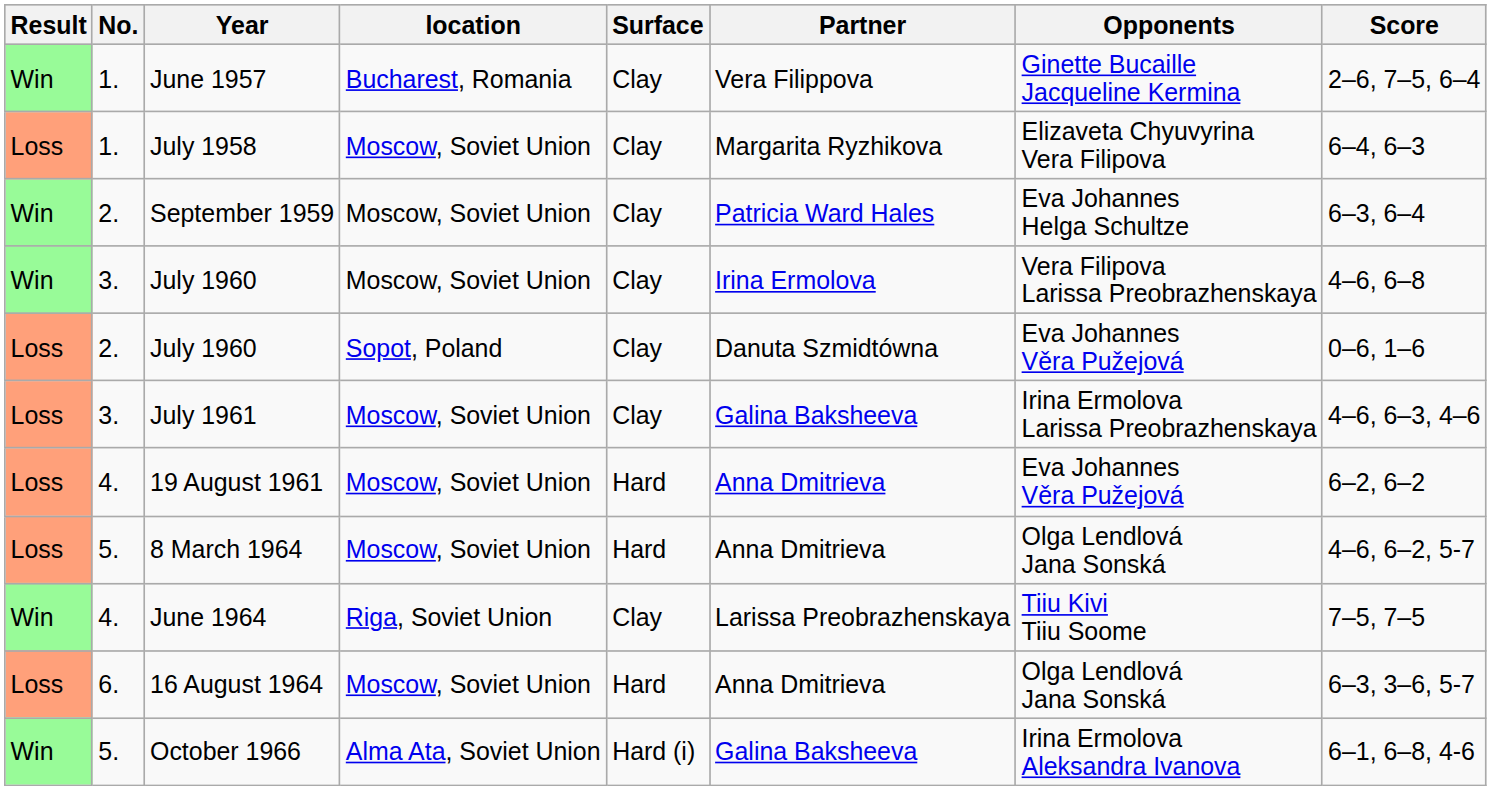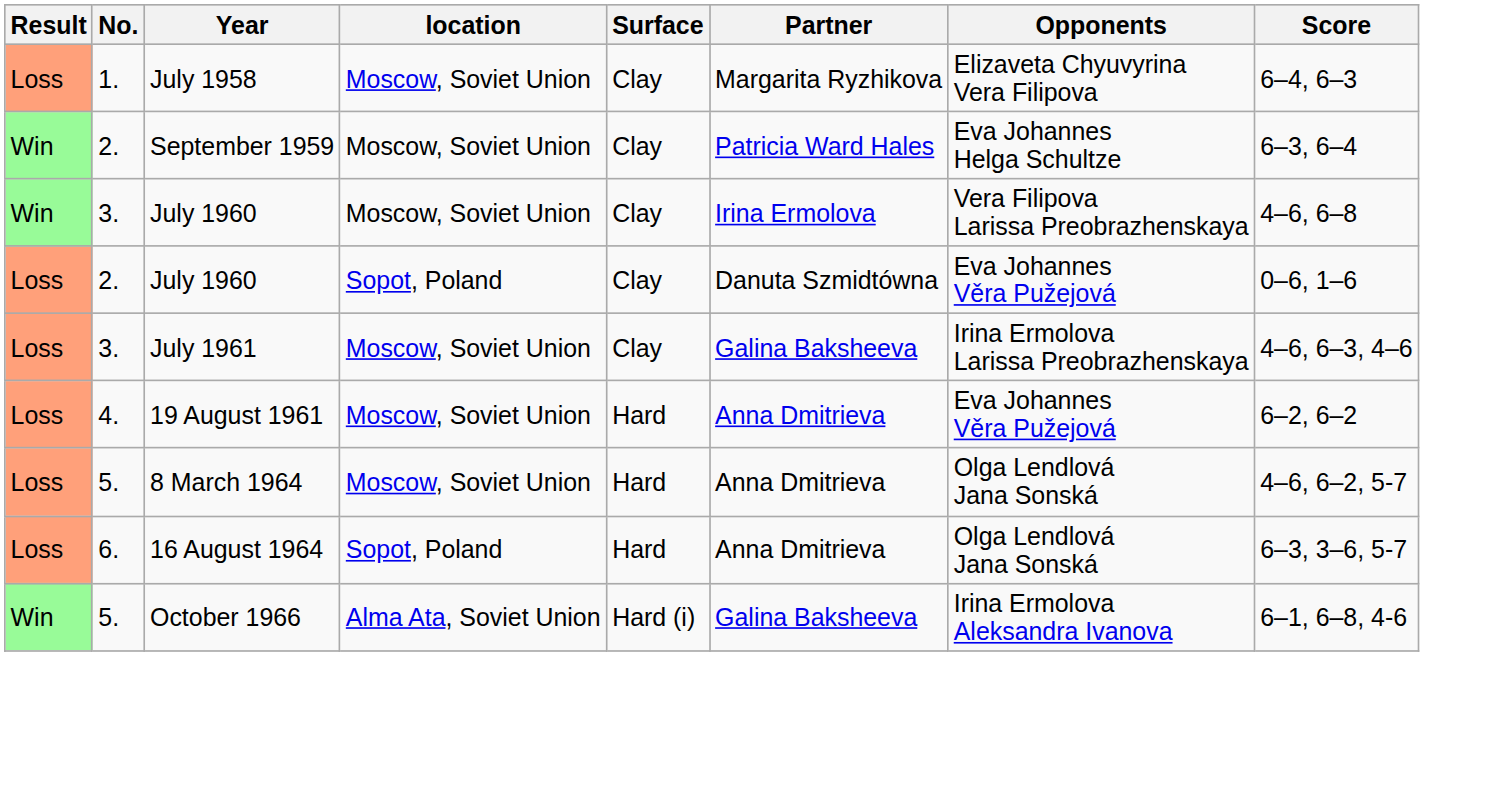 <table class="sortable wikitable" style="font-size:95%">
 <tr>
 <th>Result</th>
 <th>No.</th>
 <th>Year</th>
 <th>location</th>
 <th>Surface</th>
 <th>Partner</th>
 <th>Opponents</th>
 <th>Score</th>
-</tr>
-<tr>
-<td style="background:#98fb98;">Win</td>
-<td>1.</td>
-<td>June 1957</td>
-<td><a href='#'>Bucharest</a>, Romania</td>
-<td>Clay</td>
-<td> Vera Filippova</td>
-<td> <a href='#'>Ginette Bucaille</a><br>  <a href='#'>Jacqueline Kermina</a></td>
-<td>2–6, 7–5, 6–4</td>
 </tr>
 <tr>
 <td style="background:#ffa07a;">Loss</td>
 <td>1.</td>
 <td>July 1958</td>
 <td><a href='#'>Moscow</a>, Soviet Union</td>
 <td>Clay</td>
 <td> Margarita Ryzhikova</td>
 <td> Elizaveta Chyuvyrina <br>  Vera Filipova</td>
 <td>6–4, 6–3</td>
 </tr>
 <tr>
 <td style="background:#98fb98;">Win</td>
 <td>2.</td>
 <td>September 1959</td>
 <td>Moscow, Soviet Union</td>
 <td>Clay</td>
 <td> <a href='#'>Patricia Ward Hales</a></td>
 <td> Eva Johannes <br>  Helga Schultze</td>
 <td>6–3, 6–4</td>
 </tr>
 <tr>
 <td style="background:#98fb98;">Win</td>
 <td>3.</td>
 <td>July 1960</td>
 <td>Moscow, Soviet Union</td>
 <td>Clay</td>
 <td> <a href='#'>Irina Ermolova</a></td>
 <td> Vera Filipova <br>  Larissa Preobrazhenskaya</td>
 <td>4–6, 6–8</td>
 </tr>
 <tr>
 <td style="background:#ffa07a;">Loss</td>
 <td>2.</td>
 <td>July 1960</td>
 <td><a href='#'>Sopot</a>, Poland</td>
 <td>Clay</td>
 <td> Danuta Szmidtówna</td>
 <td> Eva Johannes <br>  <a href='#'>Věra Pužejová</a></td>
 <td>0–6, 1–6</td>
 </tr>
 <tr>
 <td style="background:#ffa07a;">Loss</td>
 <td>3.</td>
 <td>July 1961</td>
 <td><a href='#'>Moscow</a>, Soviet Union</td>
 <td>Clay</td>
 <td> <a href='#'>Galina Baksheeva</a></td>
 <td> Irina Ermolova  <br>  Larissa Preobrazhenskaya</td>
 <td>4–6, 6–3, 4–6</td>
 </tr>
 <tr>
 <td style="background:#ffa07a;">Loss</td>
 <td>4.</td>
 <td>19 August 1961</td>
 <td><a href='#'>Moscow</a>, Soviet Union</td>
 <td>Hard</td>
 <td> <a href='#'>Anna Dmitrieva</a></td>
 <td> Eva Johannes  <br>  <a href='#'>Věra Pužejová</a></td>
 <td>6–2, 6–2</td>
 </tr>
 <tr>
 <td style="background:#ffa07a;">Loss</td>
 <td>5.</td>
 <td>8 March 1964</td>
 <td><a href='#'>Moscow</a>, Soviet Union</td>
 <td>Hard</td>
 <td> Anna Dmitrieva</td>
 <td> Olga Lendlová  <br>  Jana Sonská</td>
 <td>4–6, 6–2, 5-7</td>
 </tr>
 <tr>
-<td style="background:#98fb98;">Win</td>
-<td>4.</td>
-<td>June 1964</td>
-<td><a href='#'>Riga</a>, Soviet Union</td>
-<td>Clay</td>
-<td> Larissa Preobrazhenskaya</td>
-<td> <a href='#'>Tiiu Kivi</a> <br>  Tiiu Soome</td>
-<td>7–5, 7–5</td>
-</tr>
-<tr>
 <td style="background:#ffa07a;">Loss</td>
 <td>6.</td>
 <td>16 August 1964</td>
-<td><a href='#'>Moscow</a>, Soviet Union</td>
+<td><a href='#'>Sopot</a>, Poland</td>
 <td>Hard</td>
 <td> Anna Dmitrieva</td>
 <td> Olga Lendlová  <br>  Jana Sonská</td>
 <td>6–3, 3–6, 5-7</td>
 </tr>
 <tr>
 <td style="background:#98fb98;">Win</td>
 <td>5.</td>
 <td>October 1966</td>
 <td><a href='#'>Alma Ata</a>, Soviet Union</td>
 <td>Hard (i)</td>
 <td> <a href='#'>Galina Baksheeva</a></td>
 <td> Irina Ermolova <br>  <a href='#'>Aleksandra Ivanova</a></td>
 <td>6–1, 6–8, 4-6</td>
 </tr>
 </table>
